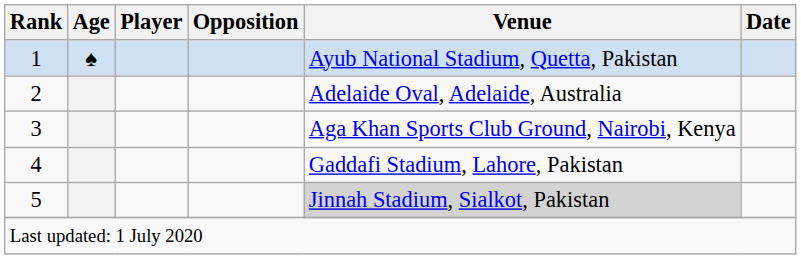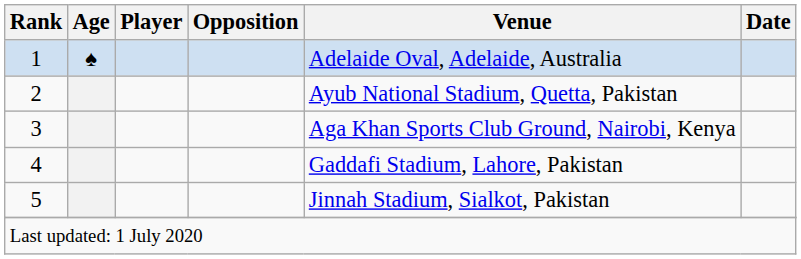 <table class="wikitable plainrowheaders sortable">
 <tr>
 <th scope=col>Rank</th>
 <th scope=col>Age</th>
 <th scope=col>Player</th>
 <th scope=col>Opposition</th>
 <th scope=col>Venue</th>
 <th scope=col>Date</th>
 </tr>
 <tr bgcolor=#cee0f2>
 <td align=center>1</td>
 <th scope="row" style="text-align:center; background:#cee0f2;"> ♠</th>
 <td></td>
 <td></td>
-<td><a href='#'>Ayub National Stadium</a>, <a href='#'>Quetta</a>, Pakistan</td>
+<td><a href='#'>Adelaide Oval</a>, <a href='#'>Adelaide</a>, Australia</td>
 <td></td>
 </tr>
 <tr>
 <td align=center>2</td>
 <th scope=row style=text-align:center;></th>
 <td></td>
 <td></td>
-<td><a href='#'>Adelaide Oval</a>, <a href='#'>Adelaide</a>, Australia</td>
+<td><a href='#'>Ayub National Stadium</a>, <a href='#'>Quetta</a>, Pakistan</td>
 <td></td>
 </tr>
 <tr>
 <td align=center>3</td>
 <th scope=row style=text-align:center;></th>
 <td></td>
 <td></td>
 <td><a href='#'>Aga Khan Sports Club Ground</a>, <a href='#'>Nairobi</a>, Kenya</td>
 <td></td>
 </tr>
 <tr>
 <td align=center>4</td>
 <th scope=row style=text-align:center;></th>
 <td></td>
 <td></td>
 <td><a href='#'>Gaddafi Stadium</a>, <a href='#'>Lahore</a>, Pakistan</td>
 <td></td>
 </tr>
 <tr>
 <td align=center>5</td>
 <th scope=row style=text-align:center;></th>
 <td></td>
 <td></td>
-<td style="background: lightgrey;"><a href='#'>Jinnah Stadium</a>, <a href='#'>Sialkot</a>, Pakistan</td>
+<td><a href='#'>Jinnah Stadium</a>, <a href='#'>Sialkot</a>, Pakistan</td>
 <td></td>
 </tr>
 <tr>
 </tr>
 <tr class=sortbottom>
 <td colspan=7><small>Last updated: 1 July 2020</small></td>
 </tr>
 </table>
